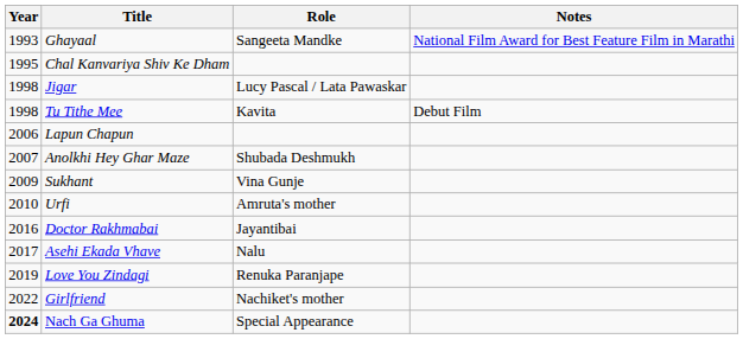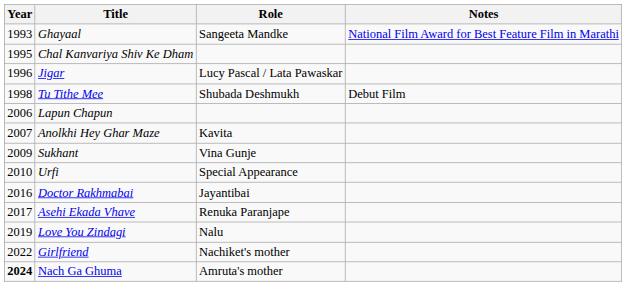 <table class="wikitable">
 <tr>
 <th>Year</th>
 <th>Title</th>
 <th>Role</th>
 <th>Notes</th>
 </tr>
 <tr>
 <td>1993</td>
 <td><em>Ghayaal</em></td>
 <td>Sangeeta Mandke</td>
 <td><a href='#'>National Film Award for Best Feature Film in Marathi</a></td>
 </tr>
 <tr>
 <td>1995</td>
 <td><em>Chal Kanvariya Shiv Ke Dham</em></td>
 <td></td>
 <td></td>
 </tr>
 <tr>
-<td>1998</td>
+<td>1996</td>
 <td><em><a href='#'>Jigar</a></em></td>
 <td>Lucy Pascal / Lata Pawaskar</td>
 <td></td>
 </tr>
 <tr>
 <td>1998</td>
 <td><em><a href='#'>Tu Tithe Mee</a></em></td>
-<td>Kavita</td>
+<td>Shubada Deshmukh</td>
 <td>Debut Film</td>
 </tr>
 <tr>
 <td>2006</td>
 <td><em>Lapun Chapun</em></td>
 <td></td>
 <td></td>
 </tr>
 <tr>
 <td>2007</td>
 <td><em>Anolkhi Hey Ghar Maze</em></td>
-<td>Shubada Deshmukh</td>
+<td>Kavita</td>
 <td></td>
 </tr>
 <tr>
 <td>2009</td>
 <td><em>Sukhant</em></td>
 <td>Vina Gunje</td>
 <td></td>
 </tr>
 <tr>
 <td>2010</td>
 <td><em>Urfi</em></td>
-<td>Amruta's mother</td>
+<td>Special Appearance</td>
 <td></td>
 </tr>
 <tr>
 <td>2016</td>
 <td><em><a href='#'>Doctor Rakhmabai</a></em></td>
 <td>Jayantibai</td>
 <td></td>
 </tr>
 <tr>
 <td>2017</td>
 <td><em><a href='#'>Asehi Ekada Vhave</a></em></td>
-<td>Nalu</td>
+<td>Renuka Paranjape</td>
 <td></td>
 </tr>
 <tr>
 <td>2019</td>
 <td><em><a href='#'>Love You Zindagi</a></em></td>
-<td>Renuka Paranjape</td>
+<td>Nalu</td>
 <td></td>
 </tr>
 <tr>
 <td>2022</td>
 <td><em><a href='#'>Girlfriend</a></em></td>
 <td>Nachiket's mother</td>
 <td></td>
 </tr>
 <tr>
 <td><strong>2024</strong></td>
 <td><a href='#'>Nach Ga Ghuma</a></td>
-<td>Special Appearance</td>
+<td>Amruta's mother</td>
 <td></td>
 </tr>
 </table>
